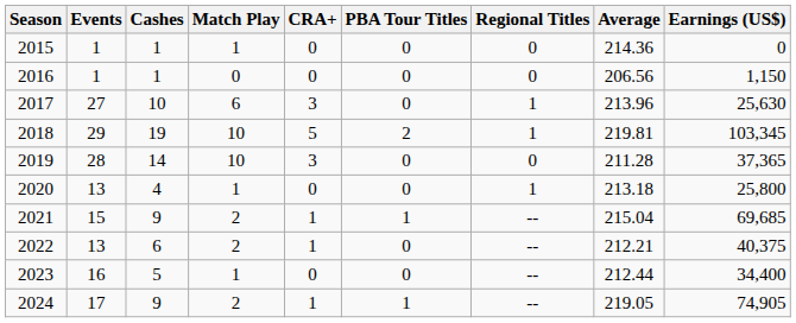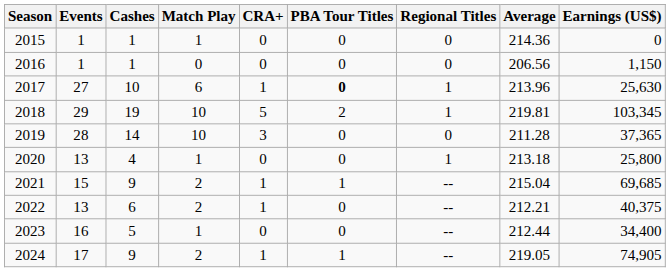 <table class="wikitable" style="text-align:center">
 <tr>
 <th>Season</th>
 <th>Events</th>
 <th>Cashes</th>
 <th>Match Play</th>
 <th>CRA+</th>
 <th>PBA Tour Titles</th>
 <th>Regional Titles</th>
 <th>Average</th>
 <th>Earnings (US$)</th>
 </tr>
 <tr>
 <td>2015</td>
 <td>1</td>
 <td>1</td>
 <td>1</td>
 <td>0</td>
 <td>0</td>
 <td>0</td>
 <td>214.36</td>
 <td align=right>0</td>
 </tr>
 <tr>
 <td>2016</td>
 <td>1</td>
 <td>1</td>
 <td>0</td>
 <td>0</td>
 <td>0</td>
 <td>0</td>
 <td>206.56</td>
 <td align=right>1,150</td>
 </tr>
 <tr>
 <td>2017</td>
 <td>27</td>
 <td>10</td>
 <td>6</td>
-<td>3</td>
-<td>0</td>
+<td>1</td>
+<td><strong>0</strong></td>
 <td>1</td>
 <td>213.96</td>
 <td align=right>25,630</td>
 </tr>
 <tr>
 <td>2018</td>
 <td>29</td>
 <td>19</td>
 <td>10</td>
 <td>5</td>
 <td>2</td>
 <td>1</td>
 <td>219.81</td>
 <td align=right>103,345</td>
 </tr>
 <tr>
 <td>2019</td>
 <td>28</td>
 <td>14</td>
 <td>10</td>
 <td>3</td>
 <td>0</td>
 <td>0</td>
 <td>211.28</td>
 <td align=right>37,365</td>
 </tr>
 <tr>
 <td>2020</td>
 <td>13</td>
 <td>4</td>
 <td>1</td>
 <td>0</td>
 <td>0</td>
 <td>1</td>
 <td>213.18</td>
 <td align=right>25,800</td>
 </tr>
 <tr>
 <td>2021</td>
 <td>15</td>
 <td>9</td>
 <td>2</td>
 <td>1</td>
 <td>1</td>
 <td>--</td>
 <td>215.04</td>
 <td align=right>69,685</td>
 </tr>
 <tr>
 <td>2022</td>
 <td>13</td>
 <td>6</td>
 <td>2</td>
 <td>1</td>
 <td>0</td>
 <td>--</td>
 <td>212.21</td>
 <td align=right>40,375</td>
 </tr>
 <tr>
 <td>2023</td>
 <td>16</td>
 <td>5</td>
 <td>1</td>
 <td>0</td>
 <td>0</td>
 <td>--</td>
 <td>212.44</td>
 <td align=right>34,400</td>
 </tr>
 <tr>
 <td>2024</td>
 <td>17</td>
 <td>9</td>
 <td>2</td>
 <td>1</td>
 <td>1</td>
 <td>--</td>
 <td>219.05</td>
 <td align=right>74,905</td>
 </tr>
 </table>
